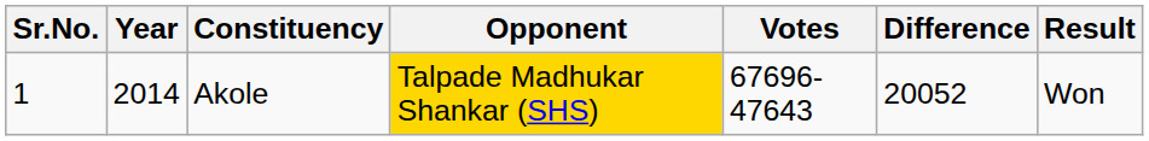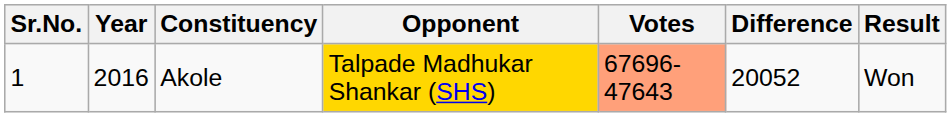 <table class="wikitable">
 <tr>
 <th>Sr.No.</th>
 <th>Year</th>
 <th>Constituency</th>
 <th>Opponent</th>
 <th>Votes</th>
 <th>Difference</th>
 <th>Result</th>
 </tr>
 <tr>
 <td>1</td>
-<td>2014</td>
+<td>2016</td>
 <td>Akole</td>
 <td style="background: gold;">Talpade Madhukar Shankar (<a href='#'>SHS</a>)</td>
-<td>67696-47643</td>
+<td style="background: lightsalmon;">67696-47643</td>
 <td>20052</td>
 <td>Won</td>
 </tr>
 </table>
